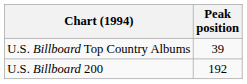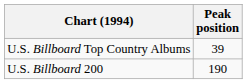 <table class="wikitable">
 <tr>
 <th>Chart (1994)</th>
 <th>Peak<br>position</th>
 </tr>
 <tr>
 <td>U.S. <em>Billboard</em> Top Country Albums</td>
 <td align="center">39</td>
 </tr>
 <tr>
 <td>U.S. <em>Billboard</em> 200</td>
-<td align="center">192</td>
+<td align="center">190</td>
 </tr>
 </table>
